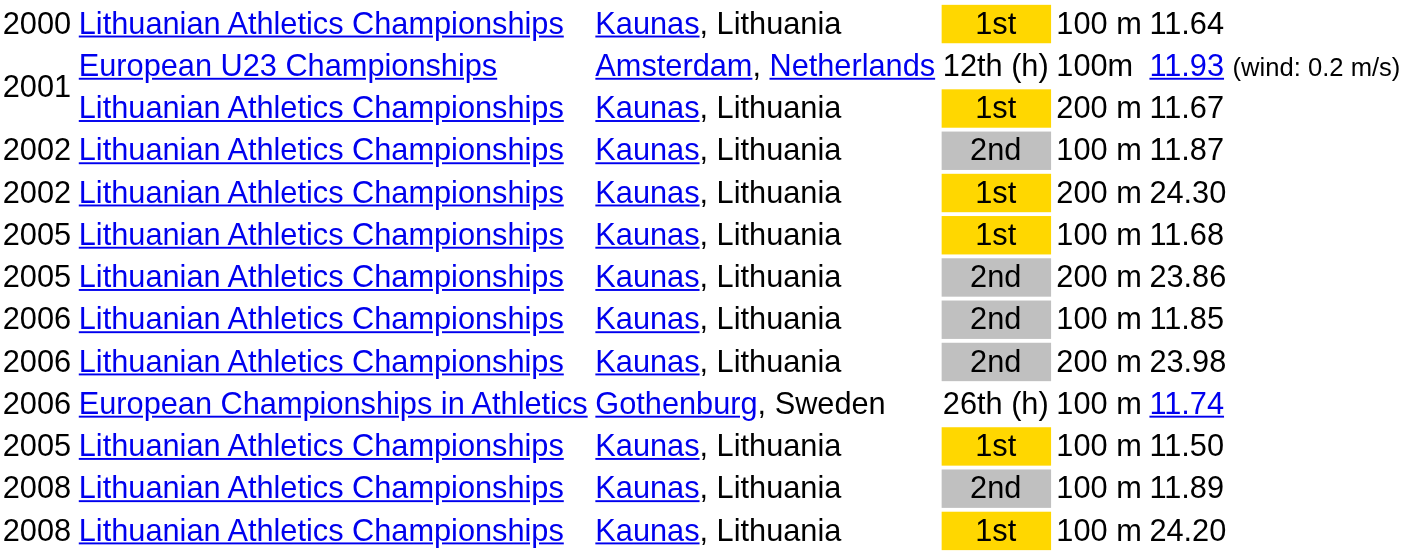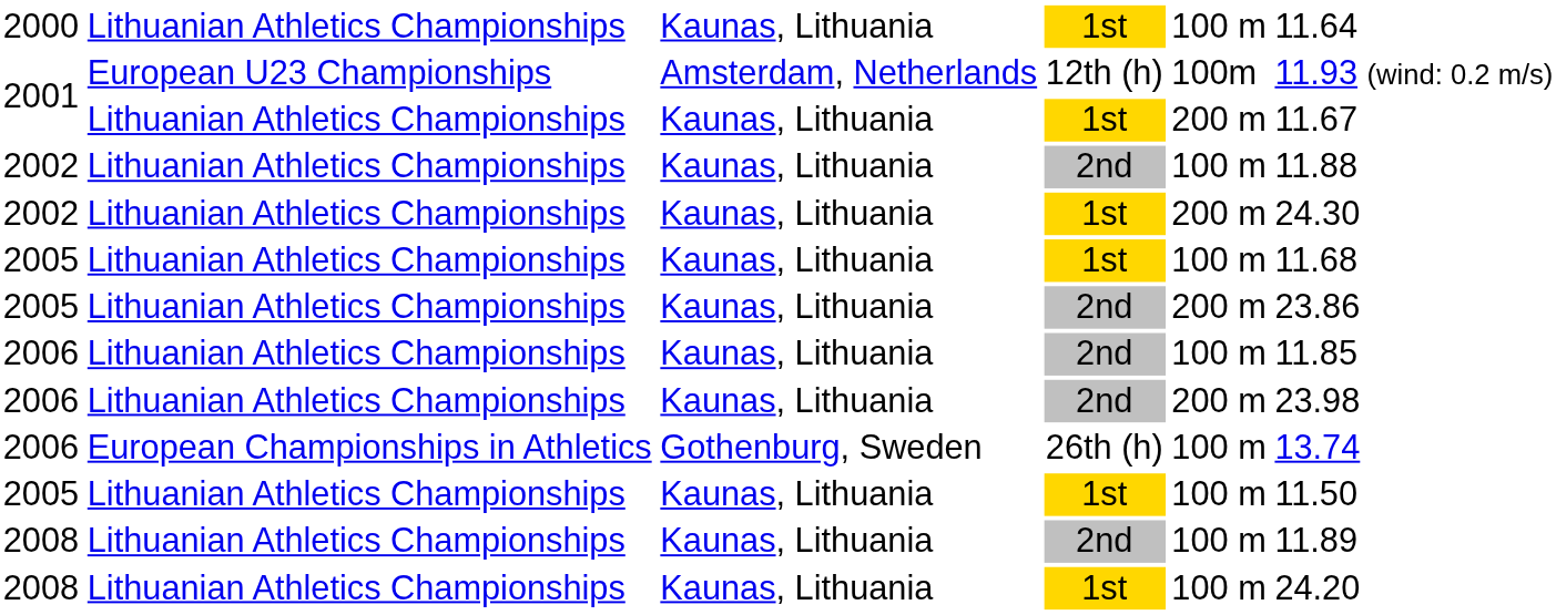 <table>
 <tr>
 <td>2000</td>
 <td><a href='#'>Lithuanian Athletics Championships</a></td>
 <td><a href='#'>Kaunas</a>, Lithuania</td>
 <td bgcolor="gold" align="center">1st</td>
 <td>100 m</td>
 <td>11.64</td>
 </tr>
 <tr>
 <td rowspan=2>2001</td>
 <td><a href='#'>European U23 Championships</a></td>
 <td><a href='#'>Amsterdam</a>, <a href='#'>Netherlands</a></td>
 <td>12th (h)</td>
 <td>100m</td>
 <td><a href='#'>11.93</a> <small>(wind: 0.2 m/s)</small></td>
 </tr>
 <tr>
 <td><a href='#'>Lithuanian Athletics Championships</a></td>
 <td><a href='#'>Kaunas</a>, Lithuania</td>
 <td bgcolor="gold" align="center">1st</td>
 <td>200 m</td>
 <td>11.67</td>
 </tr>
 <tr>
 <td>2002</td>
 <td><a href='#'>Lithuanian Athletics Championships</a></td>
 <td><a href='#'>Kaunas</a>, Lithuania</td>
 <td bgcolor="silver" align="center">2nd</td>
 <td>100 m</td>
-<td>11.87</td>
+<td>11.88</td>
 </tr>
 <tr>
 <td>2002</td>
 <td><a href='#'>Lithuanian Athletics Championships</a></td>
 <td><a href='#'>Kaunas</a>, Lithuania</td>
 <td bgcolor="gold" align="center">1st</td>
 <td>200 m</td>
 <td>24.30</td>
 </tr>
 <tr>
 <td>2005</td>
 <td><a href='#'>Lithuanian Athletics Championships</a></td>
 <td><a href='#'>Kaunas</a>, Lithuania</td>
 <td bgcolor="gold" align="center">1st</td>
 <td>100 m</td>
 <td>11.68</td>
 </tr>
 <tr>
 <td>2005</td>
 <td><a href='#'>Lithuanian Athletics Championships</a></td>
 <td><a href='#'>Kaunas</a>, Lithuania</td>
 <td bgcolor="silver" align="center">2nd</td>
 <td>200 m</td>
 <td>23.86</td>
 </tr>
 <tr>
 <td>2006</td>
 <td><a href='#'>Lithuanian Athletics Championships</a></td>
 <td><a href='#'>Kaunas</a>, Lithuania</td>
 <td bgcolor="silver" align="center">2nd</td>
 <td>100 m</td>
 <td>11.85</td>
 </tr>
 <tr>
 <td>2006</td>
 <td><a href='#'>Lithuanian Athletics Championships</a></td>
 <td><a href='#'>Kaunas</a>, Lithuania</td>
 <td bgcolor="silver" align="center">2nd</td>
 <td>200 m</td>
 <td>23.98</td>
 </tr>
 <tr>
 <td>2006</td>
 <td><a href='#'>European Championships in Athletics</a></td>
 <td><a href='#'>Gothenburg</a>, Sweden</td>
 <td align="center">26th (h)</td>
 <td>100 m</td>
-<td><a href='#'>11.74</a></td>
+<td><a href='#'>13.74</a></td>
 </tr>
 <tr>
 <td>2005</td>
 <td><a href='#'>Lithuanian Athletics Championships</a></td>
 <td><a href='#'>Kaunas</a>, Lithuania</td>
 <td bgcolor="gold" align="center">1st</td>
 <td>100 m</td>
 <td>11.50</td>
 </tr>
 <tr>
 <td>2008</td>
 <td><a href='#'>Lithuanian Athletics Championships</a></td>
 <td><a href='#'>Kaunas</a>, Lithuania</td>
 <td bgcolor="silver" align="center">2nd</td>
 <td>100 m</td>
 <td>11.89</td>
 </tr>
 <tr>
 <td>2008</td>
 <td><a href='#'>Lithuanian Athletics Championships</a></td>
 <td><a href='#'>Kaunas</a>, Lithuania</td>
 <td bgcolor="gold" align="center">1st</td>
 <td>100 m</td>
 <td>24.20</td>
 </tr>
 <tr>
 </tr>
 </table>
